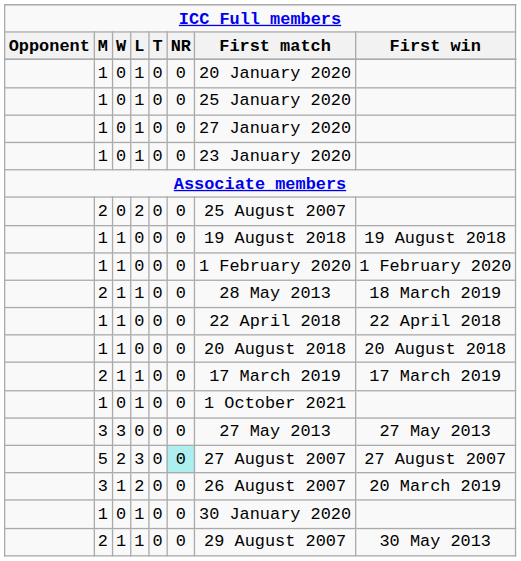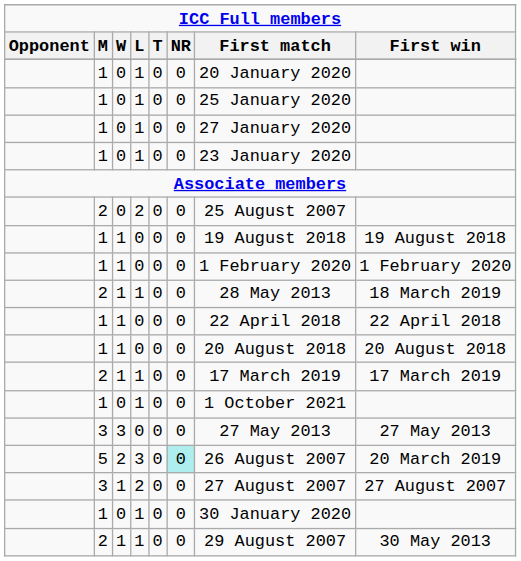 <table class="wikitable" style="text-align: center;">
 <tr>
 </tr>
 <tr>
 <td colspan="30" style="text-align: center;"><strong><a href='#'>ICC Full members</a></strong></td>
 </tr>
 <tr>
 <th>Opponent</th>
 <th>M</th>
 <th>W</th>
 <th>L</th>
 <th>T</th>
 <th>NR</th>
 <th>First match</th>
 <th>First win</th>
 </tr>
 <tr>
 </tr>
 <tr>
 <td></td>
 <td>1</td>
 <td>0</td>
 <td>1</td>
 <td>0</td>
 <td>0</td>
 <td>20 January 2020</td>
 <td></td>
 </tr>
 <tr>
 <td></td>
 <td>1</td>
 <td>0</td>
 <td>1</td>
 <td>0</td>
 <td>0</td>
 <td>25 January 2020</td>
 <td></td>
 </tr>
 <tr>
 <td></td>
 <td>1</td>
 <td>0</td>
 <td>1</td>
 <td>0</td>
 <td>0</td>
 <td>27 January 2020</td>
 <td></td>
 </tr>
 <tr>
 <td></td>
 <td>1</td>
 <td>0</td>
 <td>1</td>
 <td>0</td>
 <td>0</td>
 <td>23 January 2020</td>
 <td></td>
 </tr>
 <tr>
 <td colspan="30" style="text-align: center;"><strong><a href='#'>Associate members</a></strong></td>
 </tr>
 <tr>
 <td></td>
 <td>2</td>
 <td>0</td>
 <td>2</td>
 <td>0</td>
 <td>0</td>
 <td>25 August 2007</td>
 <td></td>
 </tr>
 <tr>
 <td></td>
 <td>1</td>
 <td>1</td>
 <td>0</td>
 <td>0</td>
 <td>0</td>
 <td>19 August 2018</td>
 <td>19 August 2018</td>
 </tr>
 <tr>
 <td></td>
 <td>1</td>
 <td>1</td>
 <td>0</td>
 <td>0</td>
 <td>0</td>
 <td>1 February 2020</td>
 <td>1 February 2020</td>
 </tr>
 <tr>
 <td></td>
 <td>2</td>
 <td>1</td>
 <td>1</td>
 <td>0</td>
 <td>0</td>
 <td>28 May 2013</td>
 <td>18 March 2019</td>
 </tr>
 <tr>
 <td></td>
 <td>1</td>
 <td>1</td>
 <td>0</td>
 <td>0</td>
 <td>0</td>
 <td>22 April 2018</td>
 <td>22 April 2018</td>
 </tr>
 <tr>
 <td></td>
 <td>1</td>
 <td>1</td>
 <td>0</td>
 <td>0</td>
 <td>0</td>
 <td>20 August 2018</td>
 <td>20 August 2018</td>
 </tr>
 <tr>
 <td></td>
 <td>2</td>
 <td>1</td>
 <td>1</td>
 <td>0</td>
 <td>0</td>
 <td>17 March 2019</td>
 <td>17 March 2019</td>
 </tr>
 <tr>
 <td></td>
 <td>1</td>
 <td>0</td>
 <td>1</td>
 <td>0</td>
 <td>0</td>
 <td>1 October 2021</td>
 <td></td>
 </tr>
 <tr>
 <td></td>
 <td>3</td>
 <td>3</td>
 <td>0</td>
 <td>0</td>
 <td>0</td>
 <td>27 May 2013</td>
 <td>27 May 2013</td>
 </tr>
 <tr>
 <td></td>
 <td>5</td>
 <td>2</td>
 <td>3</td>
 <td>0</td>
 <td style="background: paleturquoise;">0</td>
-<td>27 August 2007</td>
-<td>27 August 2007</td>
+<td>26 August 2007</td>
+<td>20 March 2019</td>
 </tr>
 <tr>
 <td></td>
 <td>3</td>
 <td>1</td>
 <td>2</td>
 <td>0</td>
 <td>0</td>
-<td>26 August 2007</td>
-<td>20 March 2019</td>
+<td>27 August 2007</td>
+<td>27 August 2007</td>
 </tr>
 <tr>
 <td></td>
 <td>1</td>
 <td>0</td>
 <td>1</td>
 <td>0</td>
 <td>0</td>
 <td>30 January 2020</td>
 <td></td>
 </tr>
 <tr>
 <td></td>
 <td>2</td>
 <td>1</td>
 <td>1</td>
 <td>0</td>
 <td>0</td>
 <td>29 August 2007</td>
 <td>30 May 2013</td>
 </tr>
 </table>
